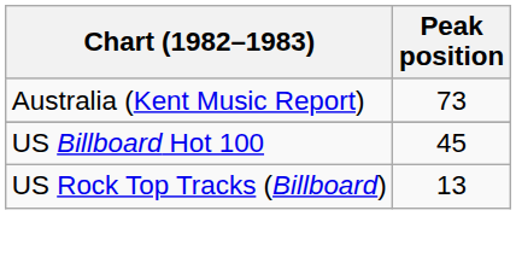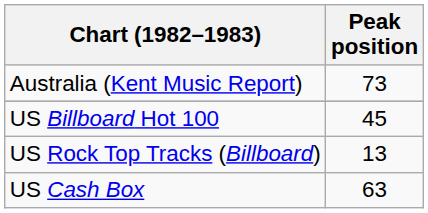 <table class="wikitable sortable">
 <tr>
 <th>Chart (1982–1983)</th>
 <th>Peak<br>position</th>
 </tr>
 <tr>
 <td>Australia (<a href='#'>Kent Music Report</a>)</td>
 <td align="center">73</td>
 </tr>
 <tr>
 </tr>
 <tr>
 </tr>
 <tr>
 </tr>
 <tr>
 <td>US <a href='#'><em>Billboard</em> Hot 100</a></td>
 <td align="center">45</td>
 </tr>
 <tr>
 <td>US <a href='#'>Rock Top Tracks</a> (<em><a href='#'>Billboard</a></em>)</td>
 <td align="center">13</td>
 </tr>
+<tr>
+<td>US <em><a href='#'>Cash Box</a></em></td>
+<td align="center">63</td>
+</tr>
 </table>
